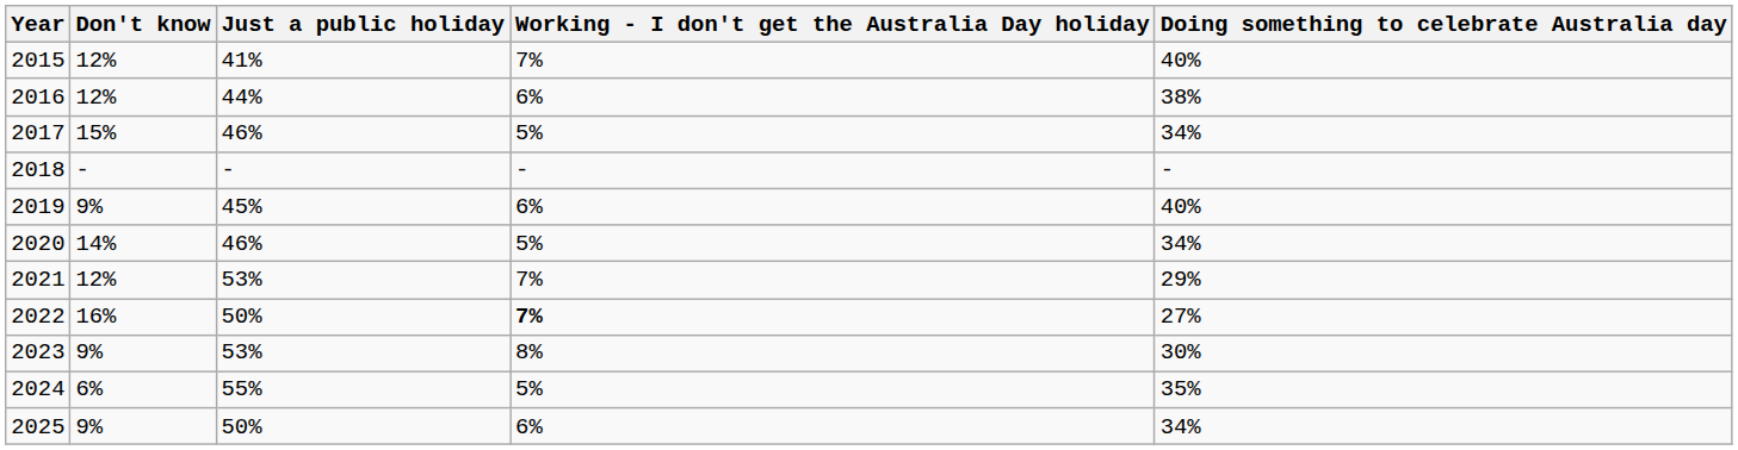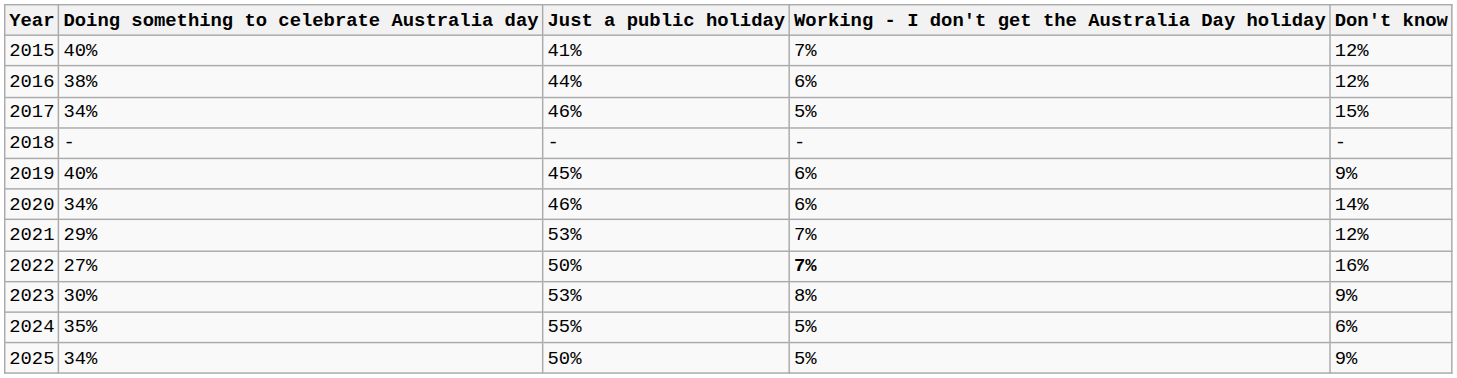 <table class="wikitable">
 <tr>
 <th>Year</th>
-<th>Don't know</th>
+<th>Doing something to celebrate Australia day</th>
 <th>Just a public holiday</th>
 <th>Working - I don't get the Australia Day holiday</th>
-<th>Doing something to celebrate Australia day</th>
+<th>Don't know</th>
 </tr>
 <tr>
 <td>2015</td>
-<td>12%</td>
+<td>40%</td>
 <td>41%</td>
 <td>7%</td>
-<td>40%</td>
+<td>12%</td>
 </tr>
 <tr>
 <td>2016</td>
-<td>12%</td>
+<td>38%</td>
 <td>44%</td>
 <td>6%</td>
-<td>38%</td>
+<td>12%</td>
 </tr>
 <tr>
 <td>2017</td>
-<td>15%</td>
+<td>34%</td>
 <td>46%</td>
 <td>5%</td>
-<td>34%</td>
+<td>15%</td>
 </tr>
 <tr>
 <td>2018</td>
 <td>-</td>
 <td>-</td>
 <td>-</td>
 <td>-</td>
 </tr>
 <tr>
 <td>2019</td>
-<td>9%</td>
+<td>40%</td>
 <td>45%</td>
 <td>6%</td>
-<td>40%</td>
+<td>9%</td>
 </tr>
 <tr>
 <td>2020</td>
+<td>34%</td>
+<td>46%</td>
+<td>6%</td>
 <td>14%</td>
-<td>46%</td>
-<td>5%</td>
-<td>34%</td>
 </tr>
 <tr>
 <td>2021</td>
-<td>12%</td>
+<td>29%</td>
 <td>53%</td>
 <td>7%</td>
-<td>29%</td>
+<td>12%</td>
 </tr>
 <tr>
 <td>2022</td>
-<td>16%</td>
+<td>27%</td>
 <td>50%</td>
 <td><strong>7%</strong></td>
-<td>27%</td>
+<td>16%</td>
 </tr>
 <tr>
 <td>2023</td>
-<td>9%</td>
+<td>30%</td>
 <td>53%</td>
 <td>8%</td>
-<td>30%</td>
+<td>9%</td>
 </tr>
 <tr>
 <td>2024</td>
-<td>6%</td>
+<td>35%</td>
 <td>55%</td>
 <td>5%</td>
-<td>35%</td>
+<td>6%</td>
 </tr>
 <tr>
 <td>2025</td>
+<td>34%</td>
+<td>50%</td>
+<td>5%</td>
 <td>9%</td>
-<td>50%</td>
-<td>6%</td>
-<td>34%</td>
 </tr>
 </table>
